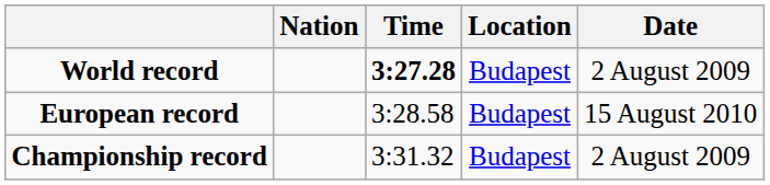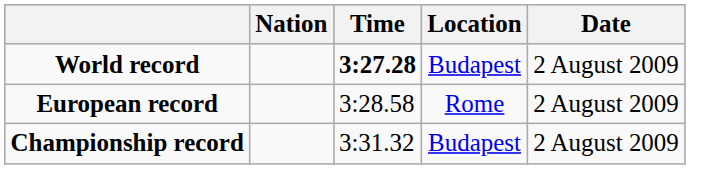 <table class=wikitable style=text-align:center>
 <tr>
 <th></th>
 <th>Nation</th>
 <th>Time</th>
 <th>Location</th>
 <th>Date</th>
 </tr>
 <tr>
 <td><strong>World record</strong></td>
 <td align=left></td>
 <td align=left><strong>3:27.28</strong></td>
 <td><a href='#'>Budapest</a></td>
 <td>2 August 2009</td>
 </tr>
 <tr>
 <td><strong>European record</strong></td>
 <td align=left></td>
 <td align=left>3:28.58</td>
-<td><a href='#'>Budapest</a></td>
-<td>15 August 2010</td>
+<td><a href='#'>Rome</a></td>
+<td>2 August 2009</td>
 </tr>
 <tr>
 <td><strong>Championship record</strong></td>
 <td align=left></td>
 <td align=left>3:31.32</td>
 <td><a href='#'>Budapest</a></td>
 <td>2 August 2009</td>
 </tr>
 </table>
